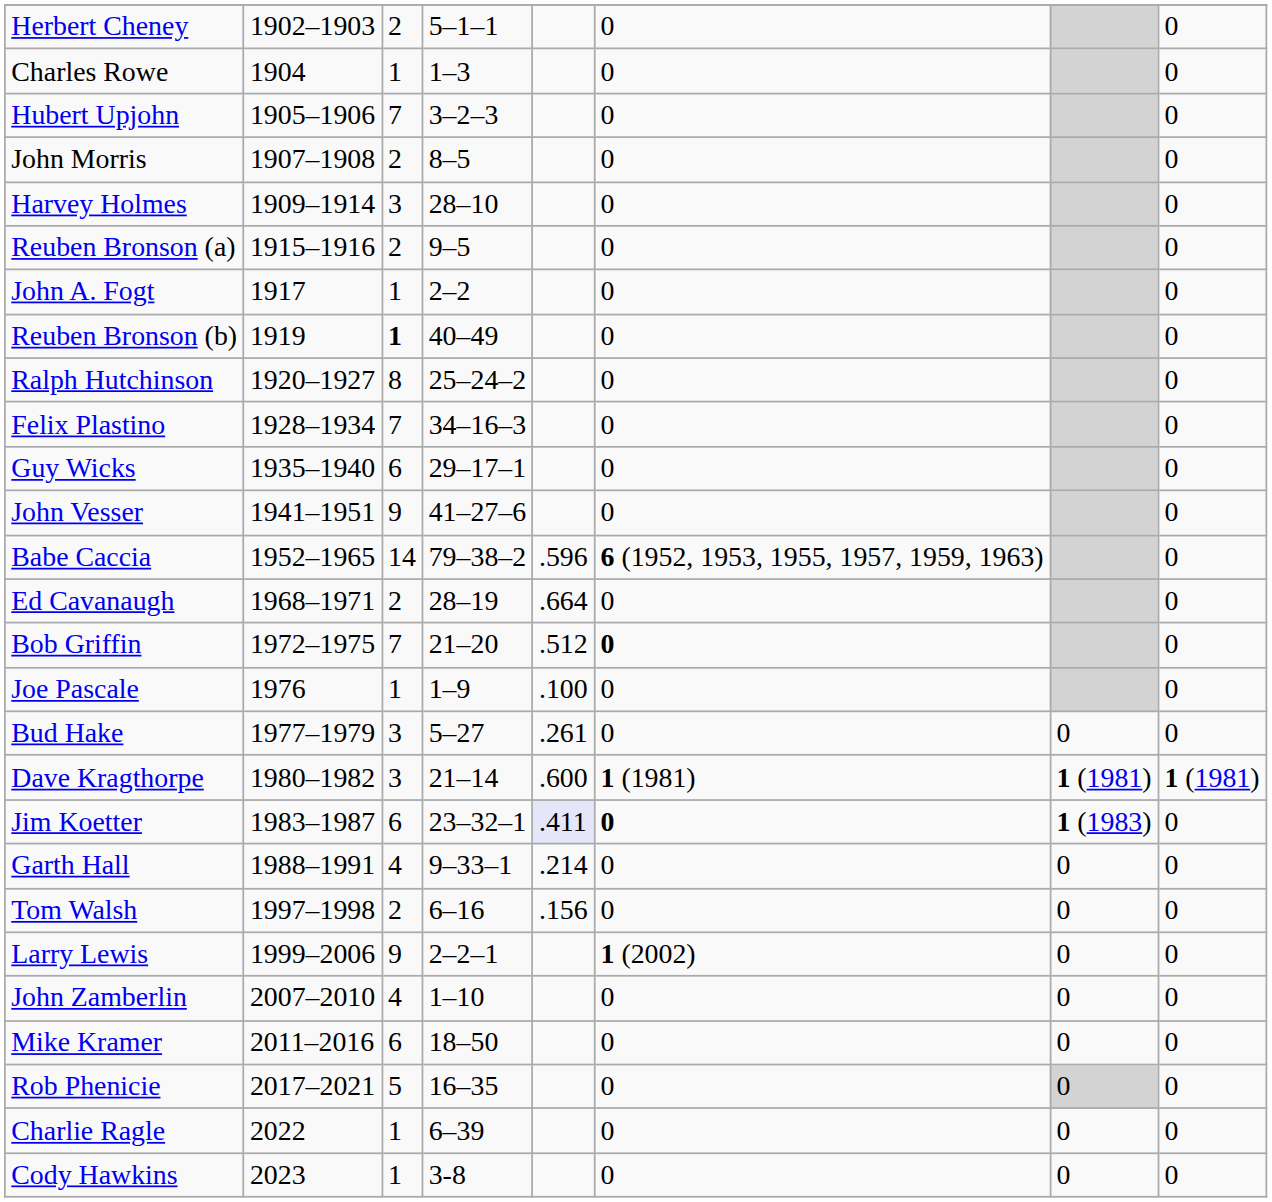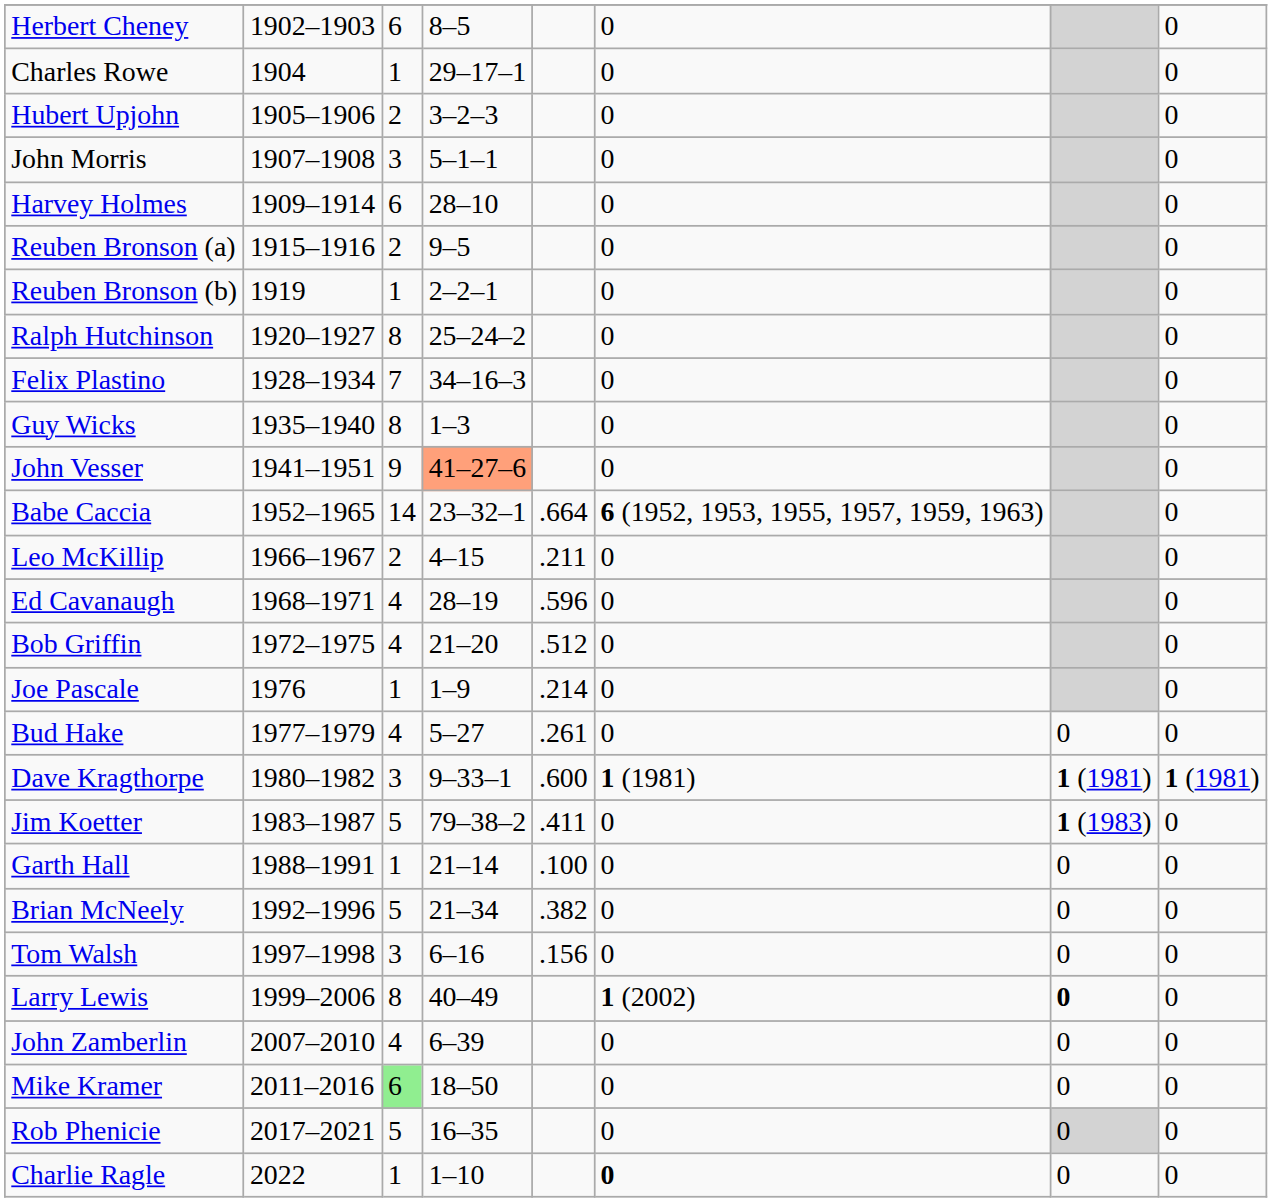 <table class="wikitable">
 <tr>
 </tr>
 <tr>
 <td><a href='#'>Herbert Cheney</a></td>
 <td>1902–1903</td>
-<td>2</td>
-<td>5–1–1</td>
+<td>6</td>
+<td>8–5</td>
 <td></td>
 <td>0</td>
 <td bgcolor=lightgrey></td>
 <td>0</td>
 </tr>
 <tr>
 <td>Charles Rowe</td>
 <td>1904</td>
 <td>1</td>
-<td>1–3</td>
+<td>29–17–1</td>
 <td></td>
 <td>0</td>
 <td bgcolor=lightgrey></td>
 <td>0</td>
 </tr>
 <tr>
 <td><a href='#'>Hubert Upjohn</a></td>
 <td>1905–1906</td>
-<td>7</td>
+<td>2</td>
 <td>3–2–3</td>
 <td></td>
 <td>0</td>
 <td bgcolor=lightgrey></td>
 <td>0</td>
 </tr>
 <tr>
 <td>John Morris</td>
 <td>1907–1908</td>
-<td>2</td>
-<td>8–5</td>
+<td>3</td>
+<td>5–1–1</td>
 <td></td>
 <td>0</td>
 <td bgcolor=lightgrey></td>
 <td>0</td>
 </tr>
 <tr>
 <td><a href='#'>Harvey Holmes</a></td>
 <td>1909–1914</td>
-<td>3</td>
+<td>6</td>
 <td>28–10</td>
 <td></td>
 <td>0</td>
 <td bgcolor=lightgrey></td>
 <td>0</td>
 </tr>
 <tr>
 <td><a href='#'>Reuben Bronson</a> (a)</td>
 <td>1915–1916</td>
 <td>2</td>
 <td>9–5</td>
 <td></td>
 <td>0</td>
 <td bgcolor=lightgrey></td>
 <td>0</td>
 </tr>
 <tr>
-<td><a href='#'>John A. Fogt</a></td>
-<td>1917</td>
-<td>1</td>
-<td>2–2</td>
-<td></td>
-<td>0</td>
-<td bgcolor=lightgrey></td>
-<td>0</td>
-</tr>
-<tr>
 <td><a href='#'>Reuben Bronson</a> (b)</td>
 <td>1919</td>
-<td><strong>1</strong></td>
-<td>40–49</td>
+<td>1</td>
+<td>2–2–1</td>
 <td></td>
 <td>0</td>
 <td bgcolor=lightgrey></td>
 <td>0</td>
 </tr>
 <tr>
 <td><a href='#'>Ralph Hutchinson</a></td>
 <td>1920–1927</td>
 <td>8</td>
 <td>25–24–2</td>
 <td></td>
 <td>0</td>
 <td bgcolor=lightgrey></td>
 <td>0</td>
 </tr>
 <tr>
 <td><a href='#'>Felix Plastino</a></td>
 <td>1928–1934</td>
 <td>7</td>
 <td>34–16–3</td>
 <td></td>
 <td>0</td>
 <td bgcolor=lightgrey></td>
 <td>0</td>
 </tr>
 <tr>
 <td><a href='#'>Guy Wicks</a></td>
 <td>1935–1940</td>
-<td>6</td>
-<td>29–17–1</td>
+<td>8</td>
+<td>1–3</td>
 <td></td>
 <td>0</td>
 <td bgcolor=lightgrey></td>
 <td>0</td>
 </tr>
 <tr>
 <td><a href='#'>John Vesser</a></td>
 <td>1941–1951</td>
 <td>9</td>
-<td>41–27–6</td>
+<td style="background: lightsalmon;">41–27–6</td>
 <td></td>
 <td>0</td>
 <td bgcolor=lightgrey></td>
 <td>0</td>
 </tr>
 <tr>
 <td><a href='#'>Babe Caccia</a></td>
 <td>1952–1965</td>
 <td>14</td>
-<td>79–38–2</td>
-<td>.596</td>
+<td>23–32–1</td>
+<td>.664</td>
 <td><strong>6</strong> (1952, 1953, 1955, 1957, 1959, 1963)</td>
+<td bgcolor=lightgrey></td>
+<td>0</td>
+</tr>
+<tr>
+<td><a href='#'>Leo McKillip</a></td>
+<td>1966–1967</td>
+<td>2</td>
+<td>4–15</td>
+<td>.211</td>
+<td>0</td>
 <td bgcolor=lightgrey></td>
 <td>0</td>
 </tr>
 <tr>
 <td><a href='#'>Ed Cavanaugh</a></td>
 <td>1968–1971</td>
-<td>2</td>
+<td>4</td>
 <td>28–19</td>
-<td>.664</td>
+<td>.596</td>
 <td>0</td>
 <td bgcolor=lightgrey></td>
 <td>0</td>
 </tr>
 <tr>
 <td><a href='#'>Bob Griffin</a></td>
 <td>1972–1975</td>
-<td>7</td>
+<td>4</td>
 <td>21–20</td>
 <td>.512</td>
-<td><strong>0</strong></td>
+<td>0</td>
 <td bgcolor=lightgrey></td>
 <td>0</td>
 </tr>
 <tr>
 <td><a href='#'>Joe Pascale</a></td>
 <td>1976</td>
 <td>1</td>
 <td>1–9</td>
-<td>.100</td>
+<td>.214</td>
 <td>0</td>
 <td bgcolor=lightgrey></td>
 <td>0</td>
 </tr>
 <tr>
 <td><a href='#'>Bud Hake</a></td>
 <td>1977–1979</td>
-<td>3</td>
+<td>4</td>
 <td>5–27</td>
 <td>.261</td>
 <td>0</td>
 <td>0</td>
 <td>0</td>
 </tr>
 <tr>
 <td><a href='#'>Dave Kragthorpe</a></td>
 <td>1980–1982</td>
 <td>3</td>
-<td>21–14</td>
+<td>9–33–1</td>
 <td>.600</td>
 <td><strong>1</strong> (1981)</td>
 <td><strong>1</strong> (<a href='#'>1981</a>)</td>
 <td><strong>1</strong> (<a href='#'>1981</a>)</td>
 </tr>
 <tr>
 <td><a href='#'>Jim Koetter</a></td>
 <td>1983–1987</td>
-<td>6</td>
-<td>23–32–1</td>
-<td style="background: lavender;">.411</td>
-<td><strong>0</strong></td>
+<td>5</td>
+<td>79–38–2</td>
+<td>.411</td>
+<td>0</td>
 <td><strong>1</strong> (<a href='#'>1983</a>)</td>
 <td>0</td>
 </tr>
 <tr>
 <td><a href='#'>Garth Hall</a></td>
 <td>1988–1991</td>
-<td>4</td>
-<td>9–33–1</td>
-<td>.214</td>
+<td>1</td>
+<td>21–14</td>
+<td>.100</td>
+<td>0</td>
+<td>0</td>
+<td>0</td>
+</tr>
+<tr>
+<td><a href='#'>Brian McNeely</a></td>
+<td>1992–1996</td>
+<td>5</td>
+<td>21–34</td>
+<td>.382</td>
 <td>0</td>
 <td>0</td>
 <td>0</td>
 </tr>
 <tr>
 <td><a href='#'>Tom Walsh</a></td>
 <td>1997–1998</td>
-<td>2</td>
+<td>3</td>
 <td>6–16</td>
 <td>.156</td>
 <td>0</td>
 <td>0</td>
 <td>0</td>
 </tr>
 <tr>
 <td><a href='#'>Larry Lewis</a></td>
 <td>1999–2006</td>
-<td>9</td>
-<td>2–2–1</td>
+<td>8</td>
+<td>40–49</td>
 <td></td>
 <td><strong>1</strong> (2002)</td>
-<td>0</td>
+<td><strong>0</strong></td>
 <td>0</td>
 </tr>
 <tr>
 <td><a href='#'>John Zamberlin</a></td>
 <td>2007–2010</td>
 <td>4</td>
-<td>1–10</td>
+<td>6–39</td>
 <td></td>
 <td>0</td>
 <td>0</td>
 <td>0</td>
 </tr>
 <tr>
 <td><a href='#'>Mike Kramer</a></td>
 <td>2011–2016</td>
-<td>6</td>
+<td style="background: lightgreen;">6</td>
 <td>18–50</td>
 <td></td>
 <td>0</td>
 <td>0</td>
 <td>0</td>
 </tr>
 <tr>
 <td><a href='#'>Rob Phenicie</a></td>
 <td>2017–2021</td>
 <td>5</td>
 <td>16–35</td>
 <td></td>
 <td>0</td>
 <td style="background: lightgrey;">0</td>
 <td>0</td>
 </tr>
 <tr>
 <td><a href='#'>Charlie Ragle</a></td>
 <td>2022</td>
 <td>1</td>
-<td>6–39</td>
+<td>1–10</td>
 <td></td>
-<td>0</td>
-<td>0</td>
-<td>0</td>
-</tr>
-<tr>
-<td><a href='#'>Cody Hawkins</a></td>
-<td>2023</td>
-<td>1</td>
-<td>3-8</td>
-<td></td>
-<td>0</td>
+<td><strong>0</strong></td>
 <td>0</td>
 <td>0</td>
 </tr>
 </table>
